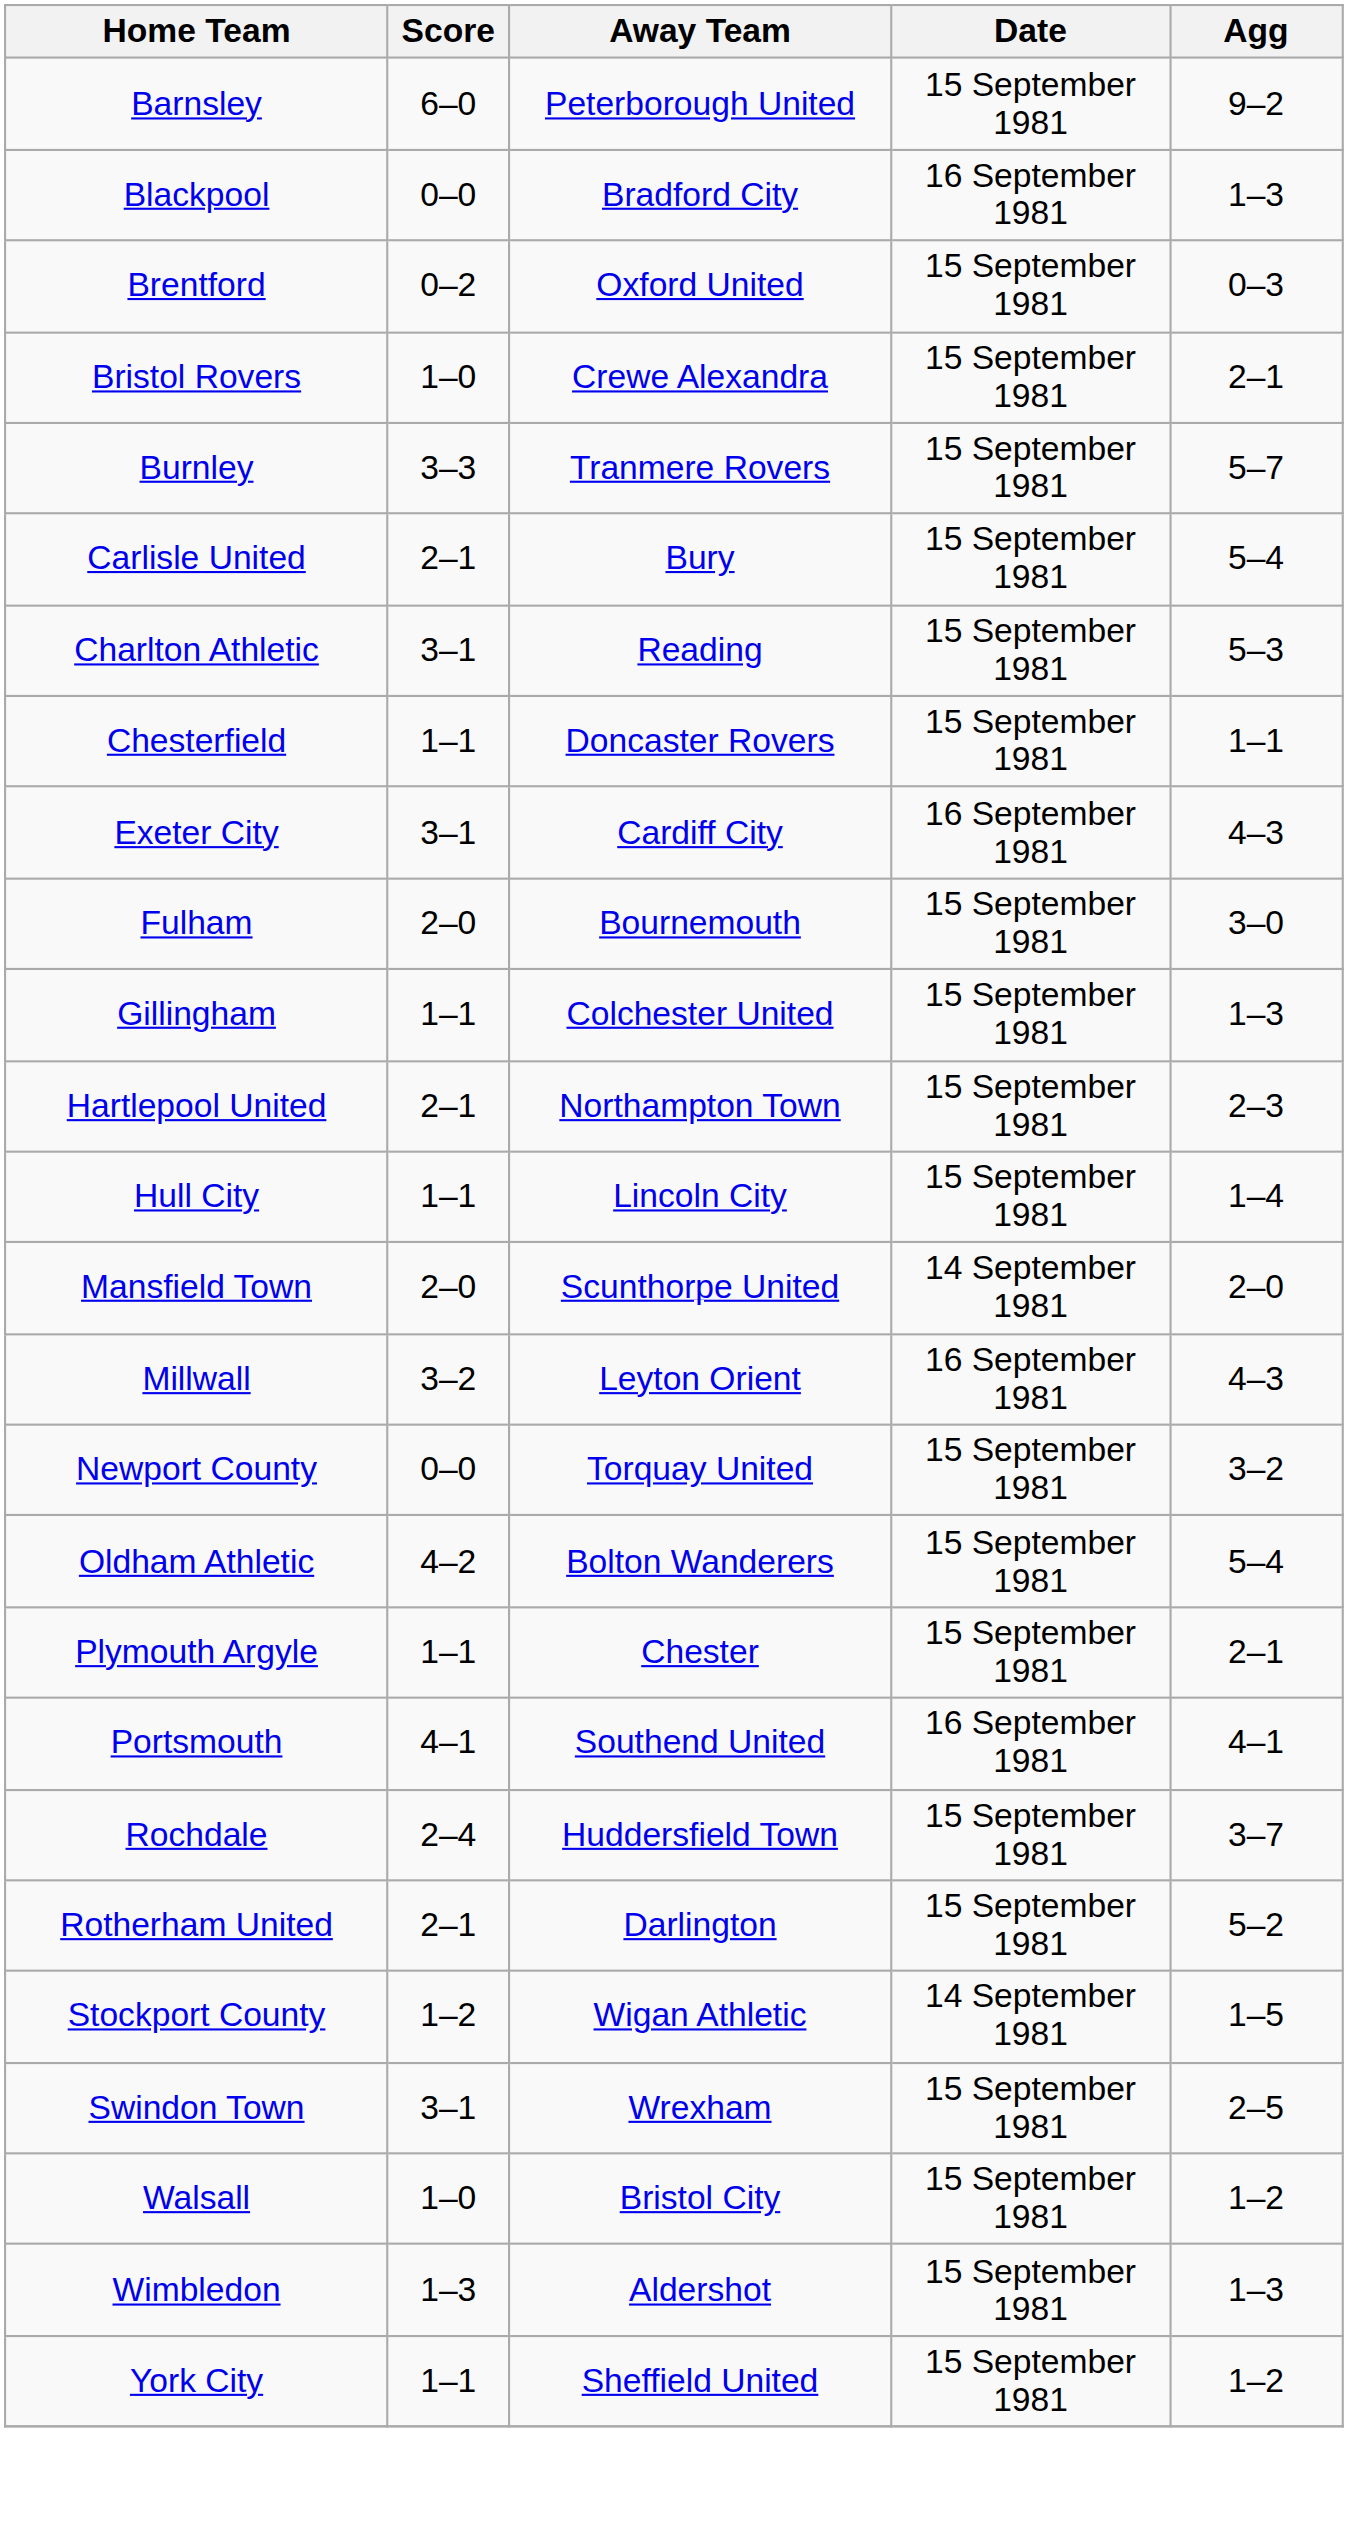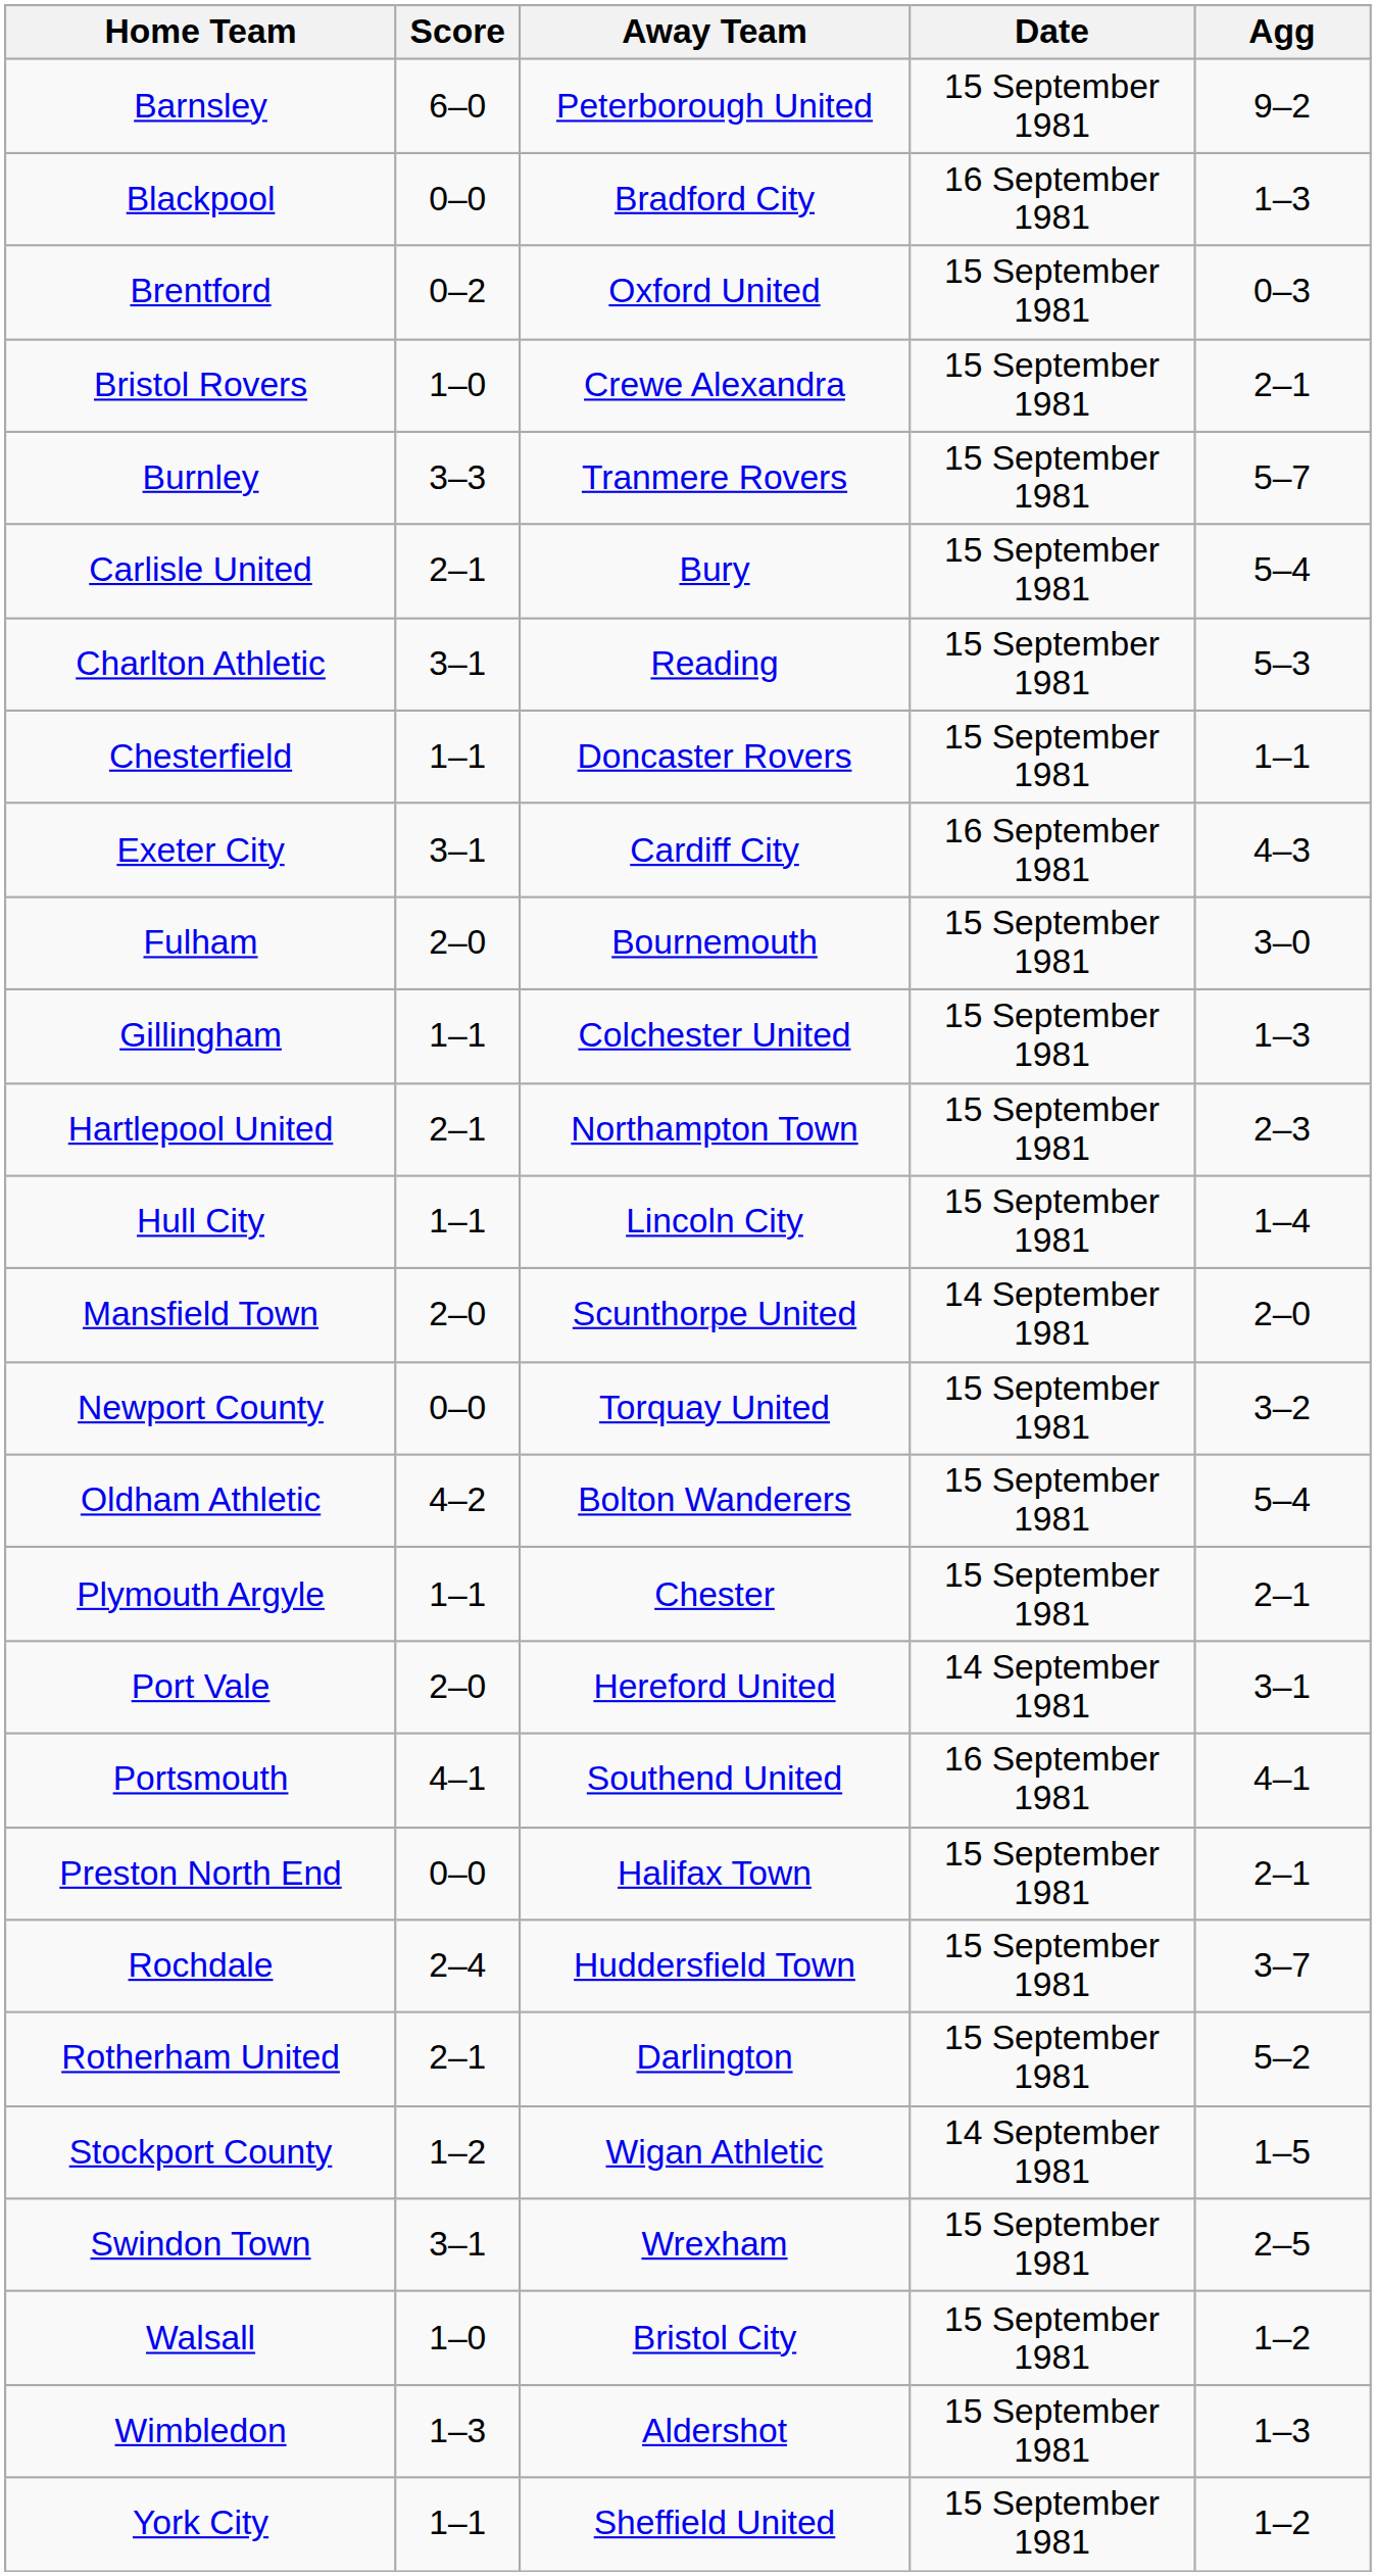 <table class="wikitable" style="text-align:center;">
 <tr>
 <th width=175>Home Team</th>
 <th width=50>Score</th>
 <th width=175>Away Team</th>
 <th width=125>Date</th>
 <th width= 75>Agg</th>
 </tr>
 <tr>
 <td><a href='#'>Barnsley</a></td>
 <td>6–0</td>
 <td><a href='#'>Peterborough United</a></td>
 <td>15 September 1981</td>
 <td>9–2</td>
 </tr>
 <tr>
 <td><a href='#'>Blackpool</a></td>
 <td>0–0</td>
 <td><a href='#'>Bradford City</a></td>
 <td>16 September 1981</td>
 <td>1–3</td>
 </tr>
 <tr>
 <td><a href='#'>Brentford</a></td>
 <td>0–2</td>
 <td><a href='#'>Oxford United</a></td>
 <td>15 September 1981</td>
 <td>0–3</td>
 </tr>
 <tr>
 <td><a href='#'>Bristol Rovers</a></td>
 <td>1–0</td>
 <td><a href='#'>Crewe Alexandra</a></td>
 <td>15 September 1981</td>
 <td>2–1</td>
 </tr>
 <tr>
 <td><a href='#'>Burnley</a></td>
 <td>3–3</td>
 <td><a href='#'>Tranmere Rovers</a></td>
 <td>15 September 1981</td>
 <td>5–7</td>
 </tr>
 <tr>
 <td><a href='#'>Carlisle United</a></td>
 <td>2–1</td>
 <td><a href='#'>Bury</a></td>
 <td>15 September 1981</td>
 <td>5–4</td>
 </tr>
 <tr>
 <td><a href='#'>Charlton Athletic</a></td>
 <td>3–1</td>
 <td><a href='#'>Reading</a></td>
 <td>15 September 1981</td>
 <td>5–3</td>
 </tr>
 <tr>
 <td><a href='#'>Chesterfield</a></td>
 <td>1–1</td>
 <td><a href='#'>Doncaster Rovers</a></td>
 <td>15 September 1981</td>
 <td>1–1</td>
 </tr>
 <tr>
 <td><a href='#'>Exeter City</a></td>
 <td>3–1</td>
 <td><a href='#'>Cardiff City</a></td>
 <td>16 September 1981</td>
 <td>4–3</td>
 </tr>
 <tr>
 <td><a href='#'>Fulham</a></td>
 <td>2–0</td>
 <td><a href='#'>Bournemouth</a></td>
 <td>15 September 1981</td>
 <td>3–0</td>
 </tr>
 <tr>
 <td><a href='#'>Gillingham</a></td>
 <td>1–1</td>
 <td><a href='#'>Colchester United</a></td>
 <td>15 September 1981</td>
 <td>1–3</td>
 </tr>
 <tr>
 <td><a href='#'>Hartlepool United</a></td>
 <td>2–1</td>
 <td><a href='#'>Northampton Town</a></td>
 <td>15 September 1981</td>
 <td>2–3</td>
 </tr>
 <tr>
 <td><a href='#'>Hull City</a></td>
 <td>1–1</td>
 <td><a href='#'>Lincoln City</a></td>
 <td>15 September 1981</td>
 <td>1–4</td>
 </tr>
 <tr>
 <td><a href='#'>Mansfield Town</a></td>
 <td>2–0</td>
 <td><a href='#'>Scunthorpe United</a></td>
 <td>14 September 1981</td>
 <td>2–0</td>
 </tr>
 <tr>
-<td><a href='#'>Millwall</a></td>
-<td>3–2</td>
-<td><a href='#'>Leyton Orient</a></td>
-<td>16 September 1981</td>
-<td>4–3</td>
-</tr>
-<tr>
 <td><a href='#'>Newport County</a></td>
 <td>0–0</td>
 <td><a href='#'>Torquay United</a></td>
 <td>15 September 1981</td>
 <td>3–2</td>
 </tr>
 <tr>
 <td><a href='#'>Oldham Athletic</a></td>
 <td>4–2</td>
 <td><a href='#'>Bolton Wanderers</a></td>
 <td>15 September 1981</td>
 <td>5–4</td>
 </tr>
 <tr>
 <td><a href='#'>Plymouth Argyle</a></td>
 <td>1–1</td>
 <td><a href='#'>Chester</a></td>
 <td>15 September 1981</td>
 <td>2–1</td>
 </tr>
 <tr>
+<td><a href='#'>Port Vale</a></td>
+<td>2–0</td>
+<td><a href='#'>Hereford United</a></td>
+<td>14 September 1981</td>
+<td>3–1</td>
+</tr>
+<tr>
 <td><a href='#'>Portsmouth</a></td>
 <td>4–1</td>
 <td><a href='#'>Southend United</a></td>
 <td>16 September 1981</td>
 <td>4–1</td>
+</tr>
+<tr>
+<td><a href='#'>Preston North End</a></td>
+<td>0–0</td>
+<td><a href='#'>Halifax Town</a></td>
+<td>15 September 1981</td>
+<td>2–1</td>
 </tr>
 <tr>
 <td><a href='#'>Rochdale</a></td>
 <td>2–4</td>
 <td><a href='#'>Huddersfield Town</a></td>
 <td>15 September 1981</td>
 <td>3–7</td>
 </tr>
 <tr>
 <td><a href='#'>Rotherham United</a></td>
 <td>2–1</td>
 <td><a href='#'>Darlington</a></td>
 <td>15 September 1981</td>
 <td>5–2</td>
 </tr>
 <tr>
 <td><a href='#'>Stockport County</a></td>
 <td>1–2</td>
 <td><a href='#'>Wigan Athletic</a></td>
 <td>14 September 1981</td>
 <td>1–5</td>
 </tr>
 <tr>
 <td><a href='#'>Swindon Town</a></td>
 <td>3–1</td>
 <td><a href='#'>Wrexham</a></td>
 <td>15 September 1981</td>
 <td>2–5</td>
 </tr>
 <tr>
 <td><a href='#'>Walsall</a></td>
 <td>1–0</td>
 <td><a href='#'>Bristol City</a></td>
 <td>15 September 1981</td>
 <td>1–2</td>
 </tr>
 <tr>
 <td><a href='#'>Wimbledon</a></td>
 <td>1–3</td>
 <td><a href='#'>Aldershot</a></td>
 <td>15 September 1981</td>
 <td>1–3</td>
 </tr>
 <tr>
 <td><a href='#'>York City</a></td>
 <td>1–1</td>
 <td><a href='#'>Sheffield United</a></td>
 <td>15 September 1981</td>
 <td>1–2</td>
 </tr>
 <tr>
 </tr>
 </table>
